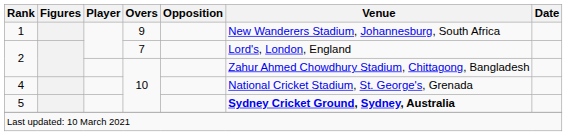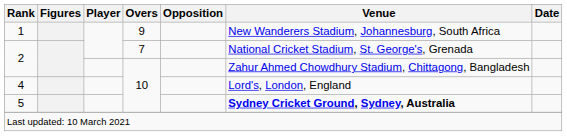 <table class="wikitable plainrowheaders sortable">
 <tr>
 <th scope=col>Rank</th>
 <th scope=col>Figures</th>
 <th scope=col>Player</th>
 <th scope=col>Overs</th>
 <th scope=col>Opposition</th>
 <th scope=col>Venue</th>
 <th scope=col>Date</th>
 </tr>
 <tr>
 <td align=center>1</td>
 <th scope=row style=text-align:center;></th>
 <td rowspan=2></td>
 <td align=center>9</td>
 <td></td>
 <td><a href='#'>New Wanderers Stadium</a>, <a href='#'>Johannesburg</a>, South Africa</td>
 <td></td>
 </tr>
 <tr>
 <td align=center rowspan=2>2</td>
 <th scope=row style=text-align:center; rowspan=2></th>
 <td align=center>7</td>
 <td></td>
-<td><a href='#'>Lord's</a>, <a href='#'>London</a>, England</td>
+<td><a href='#'>National Cricket Stadium</a>, <a href='#'>St. George's</a>, Grenada</td>
 <td></td>
 </tr>
 <tr>
 <td></td>
 <td align=center rowspan=3>10</td>
 <td></td>
 <td><a href='#'>Zahur Ahmed Chowdhury Stadium</a>, <a href='#'>Chittagong</a>, Bangladesh</td>
 <td></td>
 </tr>
 <tr>
 <td align=center>4</td>
 <th scope=row style=text-align:center;></th>
 <td></td>
 <td></td>
-<td><a href='#'>National Cricket Stadium</a>, <a href='#'>St. George's</a>, Grenada</td>
+<td><a href='#'>Lord's</a>, <a href='#'>London</a>, England</td>
 <td></td>
 </tr>
 <tr>
 <td align=center>5</td>
 <th scope=row style=text-align:center;></th>
 <td></td>
 <td></td>
 <td><strong><a href='#'>Sydney Cricket Ground</a>, <a href='#'>Sydney</a>, Australia</strong></td>
 <td> </td>
 </tr>
 <tr>
 </tr>
 <tr class=sortbottom>
 <td colspan=7><small>Last updated: 10 March 2021</small></td>
 </tr>
 </table>
